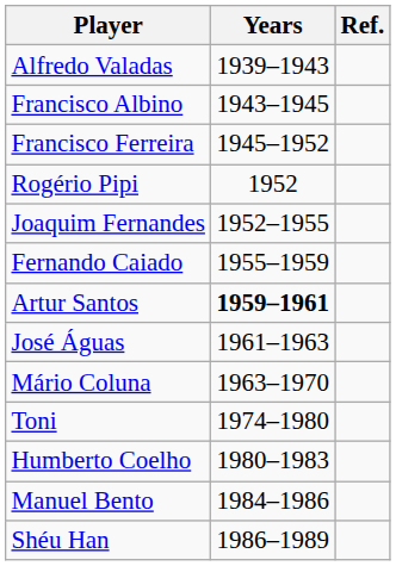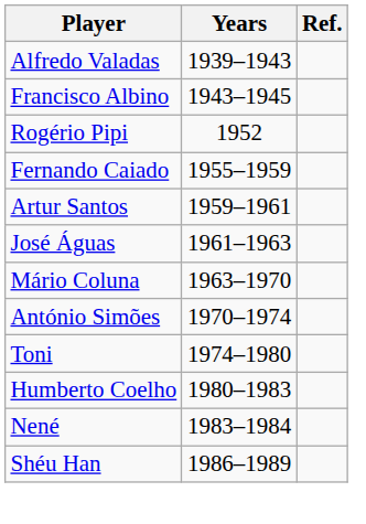 <table class="wikitable">
 <tr>
 <th style="text-align:center">Player</th>
 <th style="text-align:center">Years</th>
 <th style="text-align:center">Ref.</th>
 </tr>
 <tr>
 <td> <a href='#'>Alfredo Valadas</a></td>
 <td>1939–1943</td>
 <td></td>
 </tr>
 <tr>
 <td> <a href='#'>Francisco Albino</a></td>
 <td>1943–1945</td>
 <td></td>
 </tr>
 <tr>
-<td> <a href='#'>Francisco Ferreira</a></td>
-<td>1945–1952</td>
-<td></td>
-</tr>
-<tr>
 <td> <a href='#'>Rogério Pipi</a></td>
 <td align=center>1952</td>
-<td></td>
-</tr>
-<tr>
-<td> <a href='#'>Joaquim Fernandes</a></td>
-<td>1952–1955</td>
 <td></td>
 </tr>
 <tr>
 <td> <a href='#'>Fernando Caiado</a></td>
 <td>1955–1959</td>
 <td></td>
 </tr>
 <tr>
 <td> <a href='#'>Artur Santos</a></td>
-<td><strong>1959–1961</strong></td>
+<td>1959–1961</td>
 <td></td>
 </tr>
 <tr>
 <td> <a href='#'>José Águas</a></td>
 <td>1961–1963</td>
 <td></td>
 </tr>
 <tr>
 <td> <a href='#'>Mário Coluna</a></td>
 <td>1963–1970</td>
 <td></td>
 </tr>
 <tr>
+<td> <a href='#'>António Simões</a></td>
+<td>1970–1974</td>
+<td></td>
+</tr>
+<tr>
 <td> <a href='#'>Toni</a></td>
 <td>1974–1980</td>
 <td></td>
 </tr>
 <tr>
 <td> <a href='#'>Humberto Coelho</a></td>
 <td>1980–1983</td>
 <td></td>
 </tr>
 <tr>
-<td> <a href='#'>Manuel Bento</a></td>
-<td>1984–1986</td>
+<td> <a href='#'>Nené</a></td>
+<td>1983–1984</td>
 <td></td>
 </tr>
 <tr>
 <td> <a href='#'>Shéu Han</a></td>
 <td>1986–1989</td>
 <td></td>
 </tr>
 </table>
